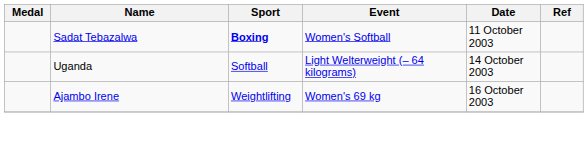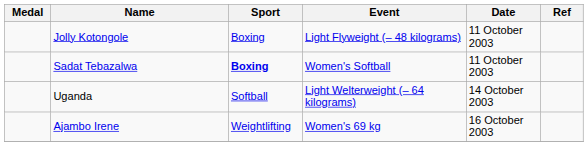 <table class="wikitable sortable" style="font-size:100%">
 <tr>
 <th width="60">Medal</th>
 <th width="250">Name</th>
 <th width="100">Sport</th>
 <th width="230">Event</th>
 <th width="100">Date</th>
 <th width="55">Ref</th>
+</tr>
+<tr>
+<td></td>
+<td><a href='#'>Jolly Kotongole</a></td>
+<td><a href='#'>Boxing</a></td>
+<td><a href='#'>Light Flyweight (– 48 kilograms)</a></td>
+<td>11 October 2003</td>
+<td></td>
 </tr>
 <tr>
 <td></td>
 <td><a href='#'>Sadat Tebazalwa</a></td>
 <td><strong><a href='#'>Boxing</a></strong></td>
 <td><a href='#'>Women's Softball</a></td>
 <td>11 October 2003</td>
 <td></td>
 </tr>
 <tr>
 <td></td>
 <td>Uganda</td>
 <td><a href='#'>Softball</a></td>
 <td><a href='#'>Light Welterweight (– 64 kilograms)</a></td>
 <td>14 October 2003</td>
 <td></td>
 </tr>
 <tr>
 <td></td>
 <td><a href='#'>Ajambo Irene</a></td>
 <td><a href='#'>Weightlifting</a></td>
 <td><a href='#'>Women's 69 kg</a></td>
 <td>16 October 2003</td>
 <td></td>
 </tr>
 <tr>
 </tr>
 </table>
